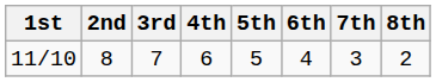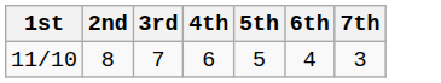 <table class="wikitable" style="text-align:center">
 <tr>
 <th>1st</th>
 <th>2nd</th>
 <th>3rd</th>
 <th>4th</th>
 <th>5th</th>
 <th>6th</th>
 <th>7th</th>
-<th>8th</th>
 </tr>
 <tr>
 <td>11/10</td>
 <td>8</td>
 <td>7</td>
 <td>6</td>
 <td>5</td>
 <td>4</td>
 <td>3</td>
-<td>2</td>
 </tr>
 </table>
